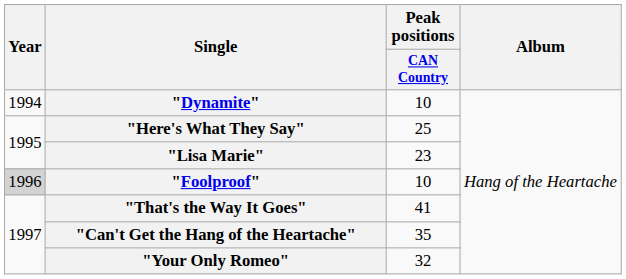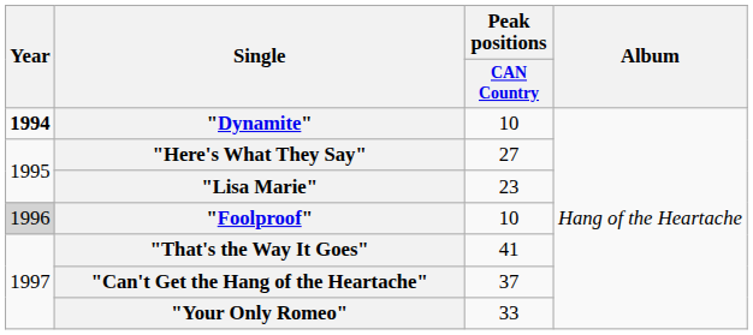 <table class="wikitable plainrowheaders" style="text-align:center;">
 <tr>
 <th rowspan="2">Year</th>
 <th rowspan="2" style="width:20em;">Single</th>
 <th colspan="1">Peak positions</th>
 <th rowspan="2">Album</th>
 </tr>
 <tr style="font-size:smaller;">
 <th width="65"><a href='#'>CAN Country</a></th>
 </tr>
 <tr>
-<td>1994</td>
+<td><strong>1994</strong></td>
 <th scope="row">"<a href='#'>Dynamite</a>"</th>
 <td>10</td>
 <td align="left" rowspan="7"><em>Hang of the Heartache</em></td>
 </tr>
 <tr>
 <td rowspan="2">1995</td>
 <th scope="row">"Here's What They Say"</th>
-<td>25</td>
+<td>27</td>
 </tr>
 <tr>
 <th scope="row">"Lisa Marie"</th>
 <td>23</td>
 </tr>
 <tr>
 <td style="background: lightgrey;">1996</td>
 <th scope="row">"<a href='#'>Foolproof</a>"</th>
 <td>10</td>
 </tr>
 <tr>
 <td rowspan="3">1997</td>
 <th scope="row">"That's the Way It Goes"</th>
 <td>41</td>
 </tr>
 <tr>
 <th scope="row">"Can't Get the Hang of the Heartache"</th>
-<td>35</td>
+<td>37</td>
 </tr>
 <tr>
 <th scope="row">"Your Only Romeo"</th>
-<td>32</td>
+<td>33</td>
 </tr>
 </table>
